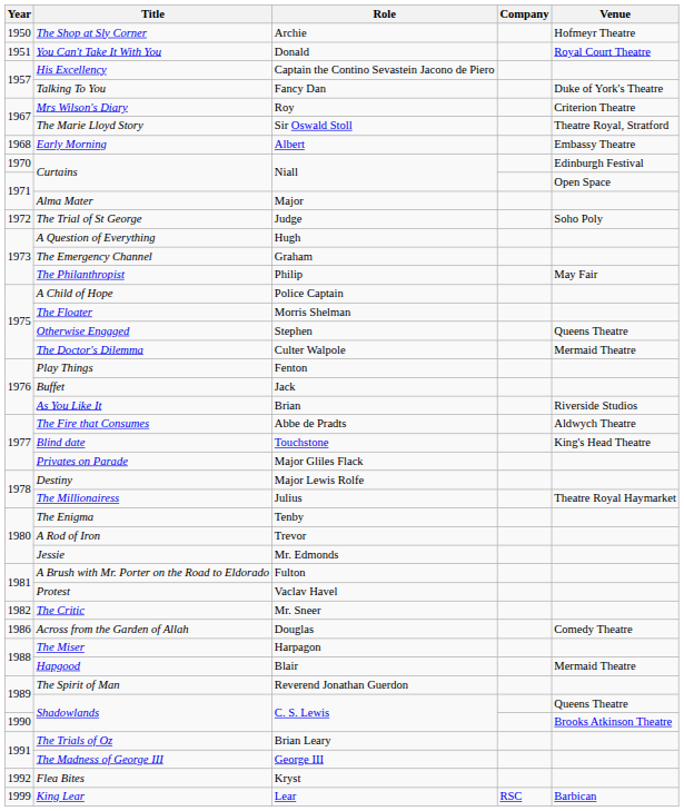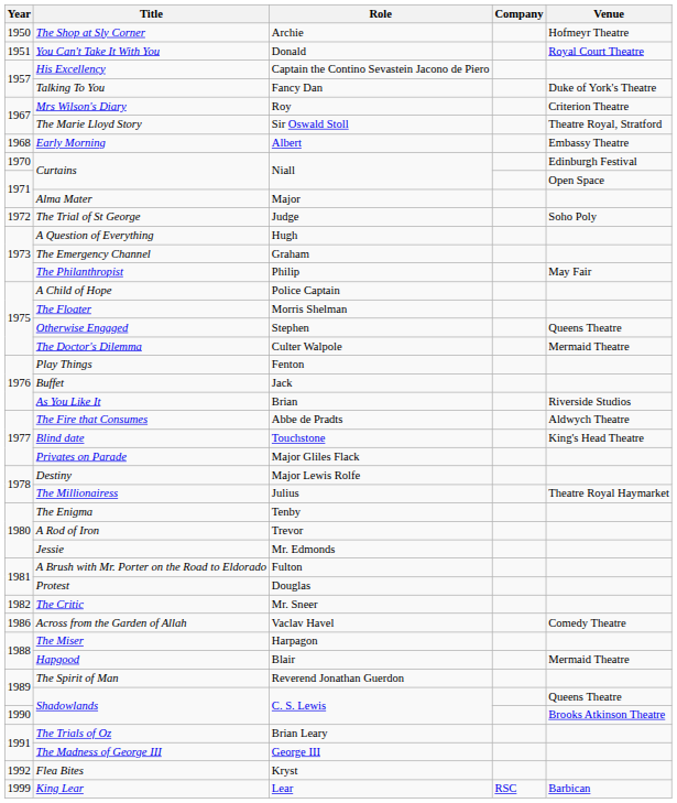 <table class="wikitable">
 <tr>
 <th>Year</th>
 <th>Title</th>
 <th>Role</th>
 <th>Company</th>
 <th>Venue</th>
 </tr>
 <tr>
 <td>1950</td>
 <td><em><a href='#'>The Shop at Sly Corner</a></em></td>
 <td>Archie</td>
 <td></td>
 <td>Hofmeyr Theatre</td>
 </tr>
 <tr>
 <td>1951</td>
 <td><em><a href='#'>You Can't Take It With You</a></em></td>
 <td>Donald</td>
 <td></td>
 <td><a href='#'>Royal Court Theatre</a></td>
 </tr>
 <tr>
 <td rowspan="2">1957</td>
 <td><em><a href='#'>His Excellency</a></em></td>
 <td>Captain the Contino Sevastein Jacono de Piero</td>
 <td></td>
 <td></td>
 </tr>
 <tr>
 <td><em>Talking To You</em></td>
 <td>Fancy Dan</td>
 <td></td>
 <td>Duke of York's Theatre</td>
 </tr>
 <tr>
 <td rowspan="2">1967</td>
 <td><em><a href='#'>Mrs Wilson's Diary</a></em></td>
 <td>Roy</td>
 <td></td>
 <td>Criterion Theatre</td>
 </tr>
 <tr>
 <td><em>The Marie Lloyd Story</em></td>
 <td>Sir <a href='#'>Oswald Stoll</a></td>
 <td></td>
 <td>Theatre Royal, Stratford</td>
 </tr>
 <tr>
 <td>1968</td>
 <td><em><a href='#'>Early Morning</a></em></td>
 <td><a href='#'>Albert</a></td>
 <td></td>
 <td>Embassy Theatre</td>
 </tr>
 <tr>
 <td>1970</td>
 <td rowspan="2"><em>Curtains</em></td>
 <td rowspan="2">Niall</td>
 <td></td>
 <td>Edinburgh Festival</td>
 </tr>
 <tr>
 <td rowspan="2">1971</td>
 <td></td>
 <td>Open Space</td>
 </tr>
 <tr>
 <td><em>Alma Mater</em></td>
 <td>Major</td>
 <td></td>
 <td></td>
 </tr>
 <tr>
 <td>1972</td>
 <td><em>The Trial of St George</em></td>
 <td>Judge</td>
 <td></td>
 <td>Soho Poly</td>
 </tr>
 <tr>
 <td rowspan="3">1973</td>
 <td><em>A Question of Everything</em></td>
 <td>Hugh</td>
 <td></td>
 <td></td>
 </tr>
 <tr>
 <td><em>The Emergency Channel</em></td>
 <td>Graham</td>
 <td></td>
 <td></td>
 </tr>
 <tr>
 <td><em><a href='#'>The Philanthropist</a></em></td>
 <td>Philip</td>
 <td></td>
 <td>May Fair</td>
 </tr>
 <tr>
 <td rowspan="4">1975</td>
 <td><em>A Child of Hope</em></td>
 <td>Police Captain</td>
 <td></td>
 <td></td>
 </tr>
 <tr>
 <td><em><a href='#'>The Floater</a></em></td>
 <td>Morris Shelman</td>
 <td></td>
 <td></td>
 </tr>
 <tr>
 <td><em><a href='#'>Otherwise Engaged</a></em></td>
 <td>Stephen</td>
 <td></td>
 <td>Queens Theatre</td>
 </tr>
 <tr>
 <td><em><a href='#'>The Doctor's Dilemma</a></em></td>
 <td>Culter Walpole</td>
 <td></td>
 <td>Mermaid Theatre</td>
 </tr>
 <tr>
 <td rowspan="3">1976</td>
 <td><em>Play Things</em></td>
 <td>Fenton</td>
 <td></td>
 <td></td>
 </tr>
 <tr>
 <td><em>Buffet</em></td>
 <td>Jack</td>
 <td></td>
 <td></td>
 </tr>
 <tr>
 <td><em><a href='#'>As You Like It</a></em></td>
 <td>Brian</td>
 <td></td>
 <td>Riverside Studios</td>
 </tr>
 <tr>
 <td rowspan="3">1977</td>
 <td><em><a href='#'>The Fire that Consumes</a></em></td>
 <td>Abbe de Pradts</td>
 <td></td>
 <td>Aldwych Theatre</td>
 </tr>
 <tr>
 <td><em><a href='#'>Blind date</a></em></td>
 <td><a href='#'>Touchstone</a></td>
 <td></td>
 <td>King's Head Theatre</td>
 </tr>
 <tr>
 <td><em><a href='#'>Privates on Parade</a></em></td>
 <td>Major Gliles Flack</td>
 <td></td>
 <td></td>
 </tr>
 <tr>
 <td rowspan="2">1978</td>
 <td><em>Destiny</em></td>
 <td>Major Lewis Rolfe</td>
 <td></td>
 <td></td>
 </tr>
 <tr>
 <td><em><a href='#'>The Millionairess</a></em></td>
 <td>Julius</td>
 <td></td>
 <td>Theatre Royal Haymarket</td>
 </tr>
 <tr>
 <td rowspan="3">1980</td>
 <td><em>The Enigma</em></td>
 <td>Tenby</td>
 <td></td>
 <td></td>
 </tr>
 <tr>
 <td><em>A Rod of Iron</em></td>
 <td>Trevor</td>
 <td></td>
 <td></td>
 </tr>
 <tr>
 <td><em>Jessie</em></td>
 <td>Mr. Edmonds</td>
 <td></td>
 <td></td>
 </tr>
 <tr>
 <td rowspan="2">1981</td>
 <td><em>A Brush with Mr. Porter on the Road to Eldorado</em></td>
 <td>Fulton</td>
 <td></td>
 <td></td>
 </tr>
 <tr>
 <td><em>Protest</em></td>
-<td>Vaclav Havel</td>
+<td>Douglas</td>
 <td></td>
 <td></td>
 </tr>
 <tr>
 <td>1982</td>
 <td><em><a href='#'>The Critic</a></em></td>
 <td>Mr. Sneer</td>
 <td></td>
 <td></td>
 </tr>
 <tr>
 <td>1986</td>
 <td><em>Across from the Garden of Allah</em></td>
-<td>Douglas</td>
+<td>Vaclav Havel</td>
 <td></td>
 <td>Comedy Theatre</td>
 </tr>
 <tr>
 <td rowspan="2">1988</td>
 <td><em><a href='#'>The Miser</a></em></td>
 <td>Harpagon</td>
 <td></td>
 <td></td>
 </tr>
 <tr>
 <td><em><a href='#'>Hapgood</a></em></td>
 <td>Blair</td>
 <td></td>
 <td>Mermaid Theatre</td>
 </tr>
 <tr>
 <td rowspan="2">1989</td>
 <td><em>The Spirit of Man</em></td>
 <td>Reverend Jonathan Guerdon</td>
 <td></td>
 <td></td>
 </tr>
 <tr>
 <td rowspan="2"><em><a href='#'>Shadowlands</a></em></td>
 <td rowspan="2"><a href='#'>C. S. Lewis</a></td>
 <td></td>
 <td>Queens Theatre</td>
 </tr>
 <tr>
 <td>1990</td>
 <td></td>
 <td><a href='#'>Brooks Atkinson Theatre</a></td>
 </tr>
 <tr>
 <td rowspan="2">1991</td>
 <td><em><a href='#'>The Trials of Oz</a></em></td>
 <td>Brian Leary</td>
 <td></td>
 <td></td>
 </tr>
 <tr>
 <td><em><a href='#'>The Madness of George III</a></em></td>
 <td><a href='#'>George III</a></td>
 <td></td>
 <td></td>
 </tr>
 <tr>
 <td>1992</td>
 <td><em>Flea Bites</em></td>
 <td>Kryst</td>
 <td></td>
 <td></td>
 </tr>
 <tr>
 <td>1999</td>
 <td><em><a href='#'>King Lear</a></em></td>
 <td><a href='#'>Lear</a></td>
 <td><a href='#'>RSC</a></td>
 <td><a href='#'>Barbican</a></td>
 </tr>
 </table>
